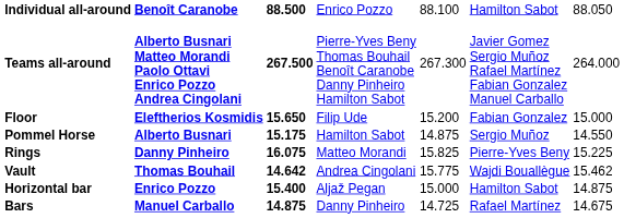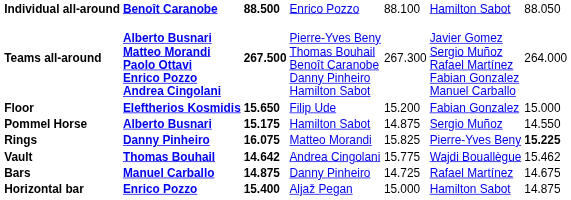 <table>
 <tr>
 <td><strong>Individual all-around</strong></td>
 <td> <strong><a href='#'>Benoît Caranobe</a></strong></td>
 <td><strong>88.500</strong></td>
 <td> <a href='#'>Enrico Pozzo</a></td>
 <td>88.100</td>
 <td> <a href='#'>Hamilton Sabot</a></td>
 <td>88.050</td>
 </tr>
 <tr>
 <td><strong>Teams all-around</strong></td>
 <td><strong></strong><br><strong><a href='#'>Alberto Busnari</a></strong><br><strong><a href='#'>Matteo Morandi</a></strong><br><strong><a href='#'>Paolo Ottavi</a></strong><br><strong><a href='#'>Enrico Pozzo</a></strong><br><strong><a href='#'>Andrea Cingolani</a></strong></td>
 <td><strong>267.500</strong></td>
 <td><br><a href='#'>Pierre-Yves Beny</a><br><a href='#'>Thomas Bouhail</a><br><a href='#'>Benoît Caranobe</a><br><a href='#'>Danny Pinheiro</a><br><a href='#'>Hamilton Sabot</a></td>
 <td>267.300</td>
 <td><br><a href='#'>Javier Gomez</a><br><a href='#'>Sergio Muñoz</a><br><a href='#'>Rafael Martínez</a><br><a href='#'>Fabian Gonzalez</a><br><a href='#'>Manuel Carballo</a></td>
 <td>264.000</td>
 </tr>
 <tr>
 <td><strong>Floor</strong></td>
 <td> <strong><a href='#'>Eleftherios Kosmidis</a></strong></td>
 <td><strong>15.650</strong></td>
 <td> <a href='#'>Filip Ude</a></td>
 <td>15.200</td>
 <td> <a href='#'>Fabian Gonzalez</a></td>
 <td>15.000</td>
 </tr>
 <tr>
 <td><strong>Pommel Horse</strong></td>
 <td> <strong><a href='#'>Alberto Busnari</a></strong></td>
 <td><strong>15.175</strong></td>
 <td> <a href='#'>Hamilton Sabot</a></td>
 <td>14.875</td>
 <td> <a href='#'>Sergio Muñoz</a></td>
 <td>14.550</td>
 </tr>
 <tr>
 <td><strong>Rings</strong></td>
 <td> <strong><a href='#'>Danny Pinheiro</a></strong></td>
 <td><strong>16.075</strong></td>
 <td> <a href='#'>Matteo Morandi</a></td>
 <td>15.825</td>
 <td> <a href='#'>Pierre-Yves Beny</a></td>
-<td>15.225</td>
+<td><strong>15.225</strong></td>
 </tr>
 <tr>
 <td><strong>Vault</strong></td>
 <td> <strong><a href='#'>Thomas Bouhail</a></strong></td>
 <td><strong>14.642</strong></td>
 <td> <a href='#'>Andrea Cingolani</a></td>
 <td>15.775</td>
 <td> <a href='#'>Wajdi Bouallègue</a></td>
 <td>15.462</td>
 </tr>
 <tr>
+<td><strong>Bars</strong></td>
+<td> <strong><a href='#'>Manuel Carballo</a></strong></td>
+<td><strong>14.875</strong></td>
+<td> <a href='#'>Danny Pinheiro</a></td>
+<td>14.725</td>
+<td> <a href='#'>Rafael Martínez</a></td>
+<td>14.675</td>
+</tr>
+<tr>
 <td><strong>Horizontal bar</strong></td>
 <td> <strong><a href='#'>Enrico Pozzo</a></strong></td>
 <td><strong>15.400</strong></td>
 <td> <a href='#'>Aljaž Pegan</a></td>
 <td>15.000</td>
 <td> <a href='#'>Hamilton Sabot</a></td>
 <td>14.875</td>
 </tr>
-<tr>
-<td><strong>Bars</strong></td>
-<td> <strong><a href='#'>Manuel Carballo</a></strong></td>
-<td><strong>14.875</strong></td>
-<td> <a href='#'>Danny Pinheiro</a></td>
-<td>14.725</td>
-<td> <a href='#'>Rafael Martínez</a></td>
-<td>14.675</td>
-</tr>
 </table>
